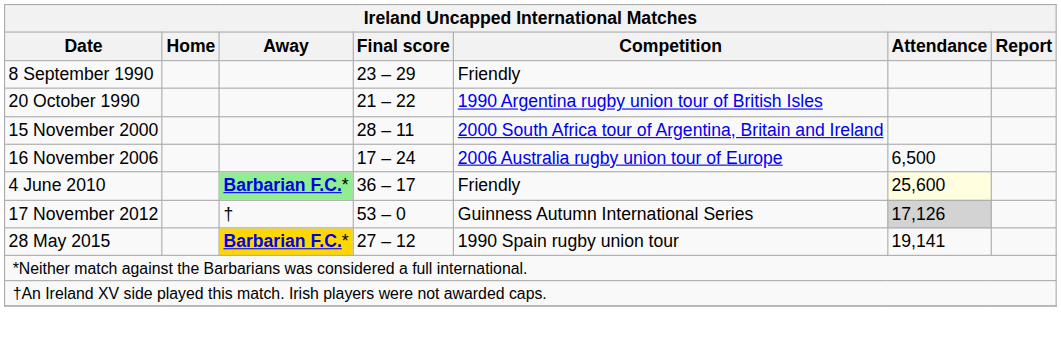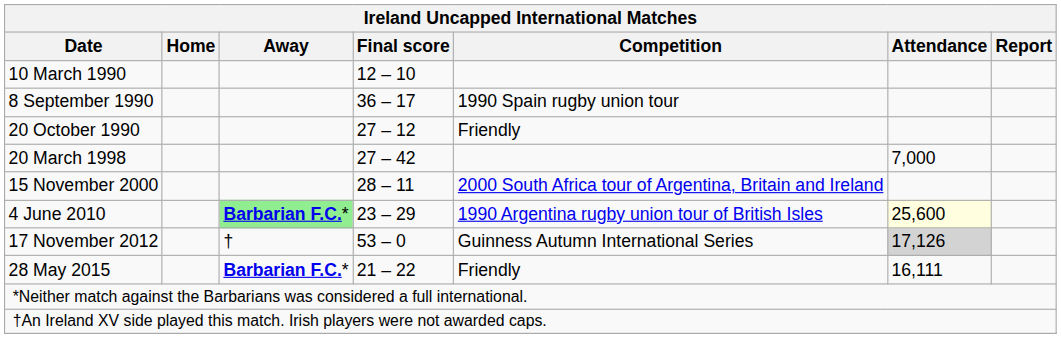 <table class="wikitable">
 <tr>
 <th colspan=7>Ireland Uncapped International Matches</th>
 </tr>
 <tr>
 <th>Date</th>
 <th>Home</th>
 <th>Away</th>
 <th>Final score</th>
 <th>Competition</th>
 <th>Attendance</th>
 <th>Report</th>
 </tr>
 <tr>
+<td>10 March 1990</td>
+<td><strong></strong></td>
+<td></td>
+<td>12 – 10</td>
+<td></td>
+<td></td>
+<td></td>
+</tr>
+<tr>
 <td>8 September 1990</td>
 <td><strong></strong></td>
 <td></td>
-<td>23 – 29</td>
-<td>Friendly</td>
+<td>36 – 17</td>
+<td>1990 Spain rugby union tour</td>
 <td></td>
 <td></td>
 </tr>
 <tr>
 <td>20 October 1990</td>
 <td><strong></strong></td>
 <td></td>
-<td>21 – 22</td>
-<td><a href='#'>1990 Argentina rugby union tour of British Isles</a></td>
+<td>27 – 12</td>
+<td>Friendly</td>
 <td></td>
+<td></td>
+</tr>
+<tr>
+<td>20 March 1998</td>
+<td></td>
+<td><strong></strong></td>
+<td>27 – 42</td>
+<td></td>
+<td>7,000</td>
 <td></td>
 </tr>
 <tr>
 <td>15 November 2000</td>
 <td><strong></strong></td>
 <td></td>
 <td>28 – 11</td>
 <td><a href='#'>2000 South Africa tour of Argentina, Britain and Ireland</a></td>
 <td></td>
 <td></td>
 </tr>
 <tr>
-<td>16 November 2006</td>
-<td></td>
-<td><strong></strong></td>
-<td>17 – 24</td>
-<td><a href='#'>2006 Australia rugby union tour of Europe</a></td>
-<td>6,500</td>
-<td></td>
-</tr>
-<tr>
 <td>4 June 2010</td>
 <td></td>
 <td style="background: lightgreen;"><strong><a href='#'>Barbarian F.C.</a></strong>*</td>
-<td>36 – 17</td>
-<td>Friendly</td>
+<td>23 – 29</td>
+<td><a href='#'>1990 Argentina rugby union tour of British Isles</a></td>
 <td style="background: lightyellow;">25,600</td>
 <td></td>
 </tr>
 <tr>
 <td>17 November 2012</td>
 <td><strong></strong></td>
 <td>†</td>
 <td>53 – 0</td>
 <td>Guinness Autumn International Series</td>
 <td style="background: lightgrey;">17,126</td>
 <td></td>
 </tr>
 <tr>
 <td>28 May 2015</td>
 <td></td>
-<td style="background: gold;"><strong><a href='#'>Barbarian F.C.</a></strong>*</td>
-<td>27 – 12</td>
-<td>1990 Spain rugby union tour</td>
-<td>19,141</td>
+<td><strong><a href='#'>Barbarian F.C.</a></strong>*</td>
+<td>21 – 22</td>
+<td>Friendly</td>
+<td>16,111</td>
 <td></td>
 </tr>
 <tr>
 <td colspan="7" style="text-align: left;font-size:90%"> *Neither match against the Barbarians was considered a full international.</td>
 </tr>
 <tr>
 <td colspan="7" style="text-align: left;font-size:90%"> †An Ireland XV side played this match. Irish players were not awarded caps.</td>
 </tr>
 <tr>
 </tr>
 </table>
